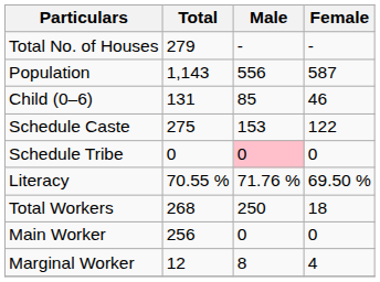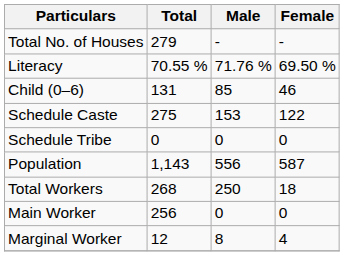 <table class="wikitable sortable">
 <tr>
 <th>Particulars</th>
 <th>Total</th>
 <th>Male</th>
 <th>Female</th>
 </tr>
 <tr>
 <td>Total No. of Houses</td>
 <td>279</td>
 <td>-</td>
 <td>-</td>
 </tr>
 <tr>
-<td>Population</td>
-<td>1,143</td>
-<td>556</td>
-<td>587</td>
+<td>Literacy</td>
+<td>70.55 %</td>
+<td>71.76 %</td>
+<td>69.50 %</td>
 </tr>
 <tr>
 <td>Child (0–6)</td>
 <td>131</td>
 <td>85</td>
 <td>46</td>
 </tr>
 <tr>
 <td>Schedule Caste</td>
 <td>275</td>
 <td>153</td>
 <td>122</td>
 </tr>
 <tr>
 <td>Schedule Tribe</td>
 <td>0</td>
-<td style="background: pink;">0</td>
+<td>0</td>
 <td>0</td>
 </tr>
 <tr>
-<td>Literacy</td>
-<td>70.55 %</td>
-<td>71.76 %</td>
-<td>69.50 %</td>
+<td>Population</td>
+<td>1,143</td>
+<td>556</td>
+<td>587</td>
 </tr>
 <tr>
 <td>Total Workers</td>
 <td>268</td>
 <td>250</td>
 <td>18</td>
 </tr>
 <tr>
 <td>Main Worker</td>
 <td>256</td>
 <td>0</td>
 <td>0</td>
 </tr>
 <tr>
 <td>Marginal Worker</td>
 <td>12</td>
 <td>8</td>
 <td>4</td>
 </tr>
 <tr>
 </tr>
 </table>
